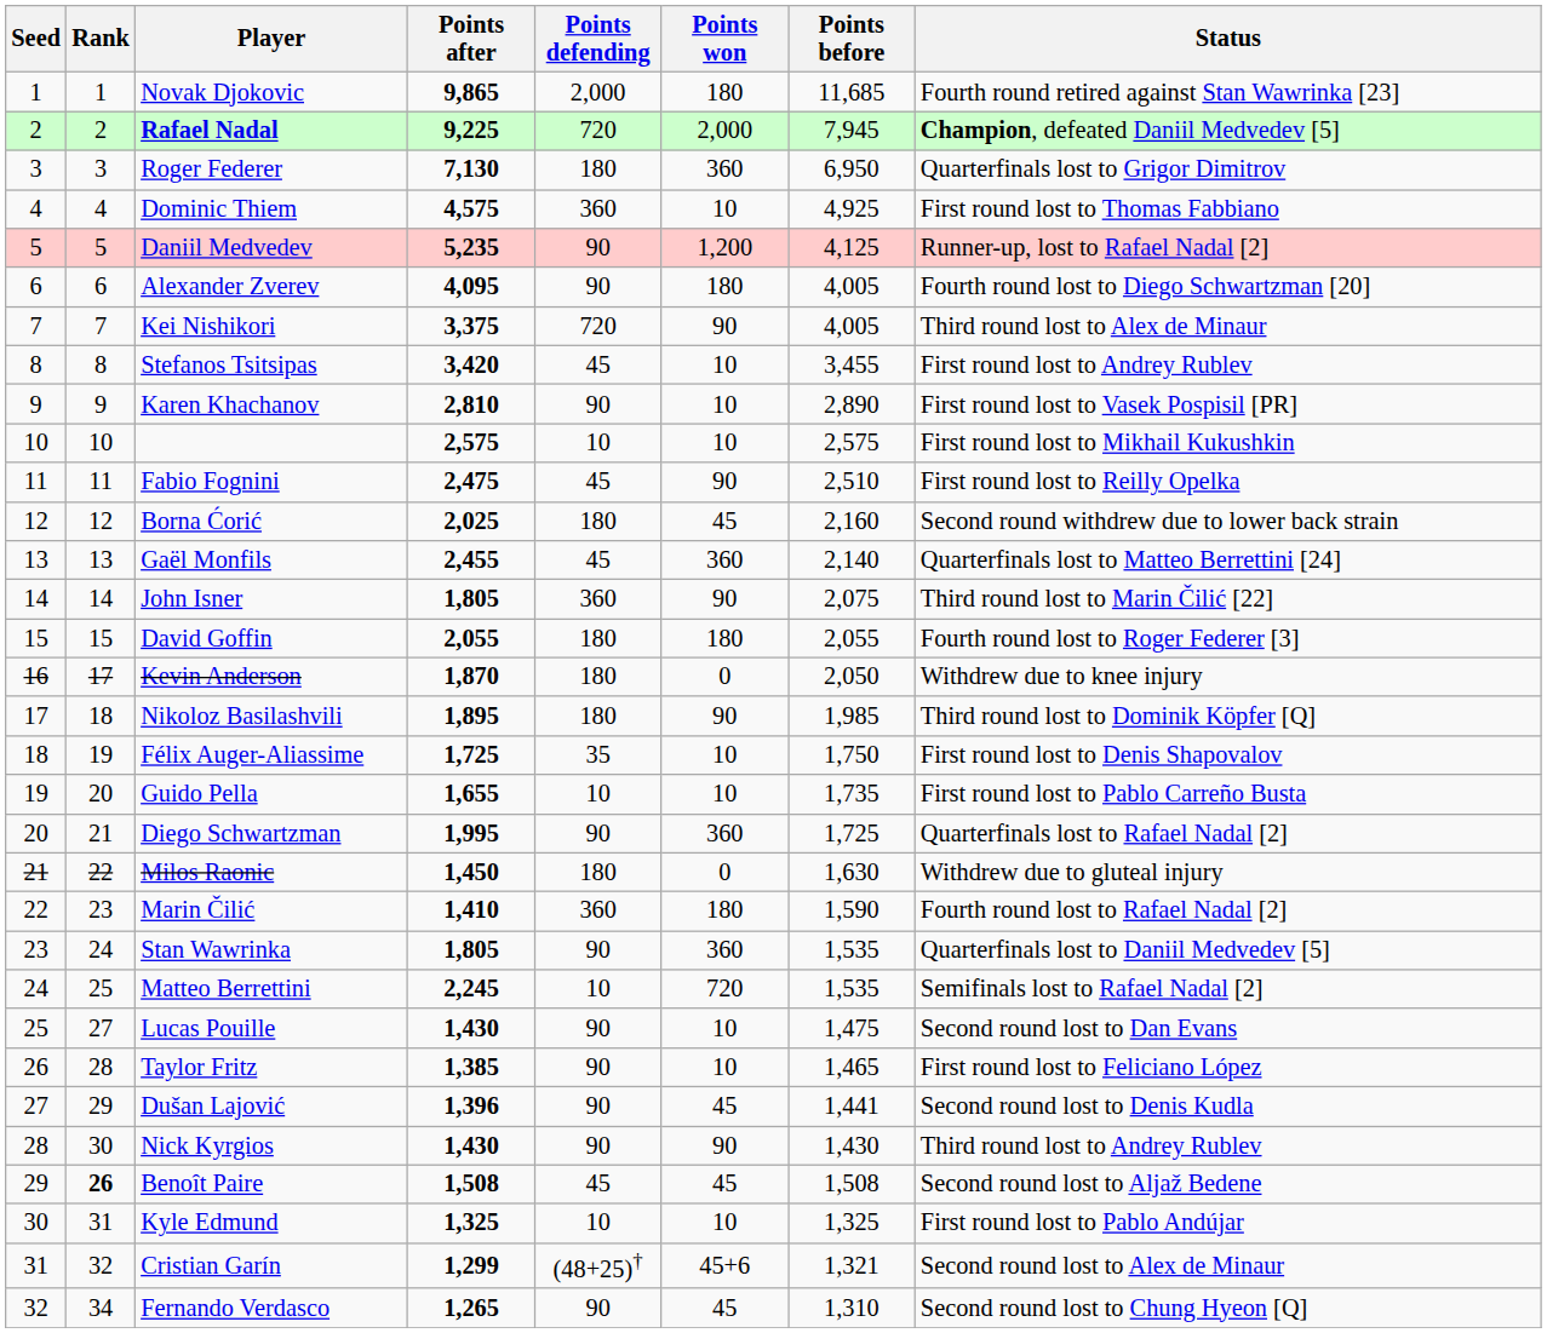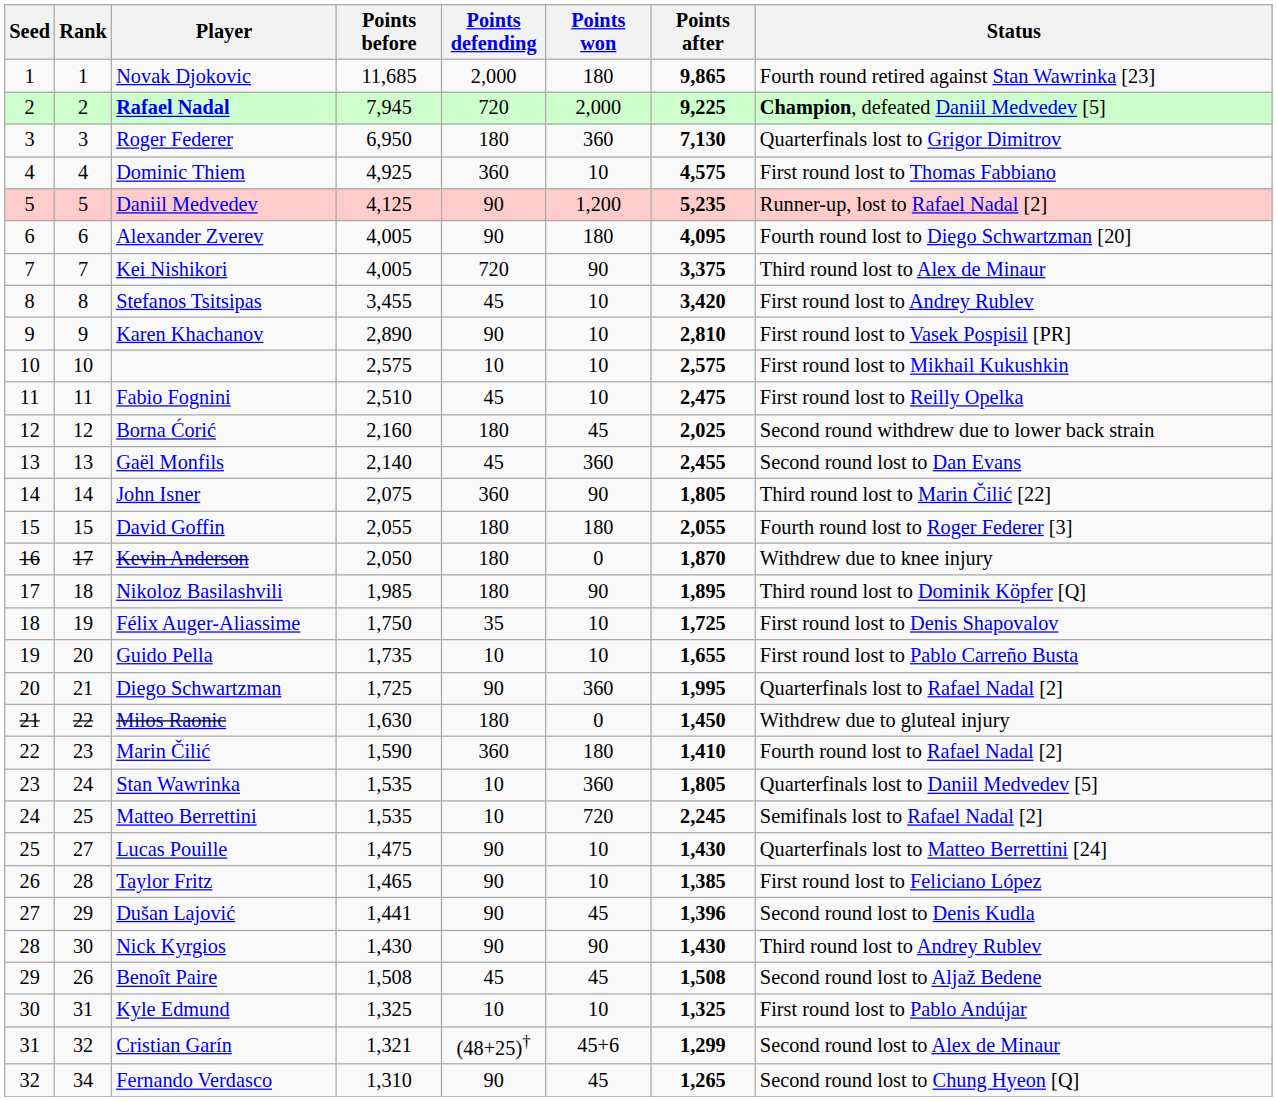 <table class="wikitable sortable" style="text-align:center;">
 <tr>
 <th style="width:30px;">Seed</th>
 <th style="width:30px;">Rank</th>
 <th style="width:170px;">Player</th>
-<th style="width:75px;">Points <br>after</th>
+<th style="width:75px;">Points <br>before</th>
 <th style="width:75px;"><a href='#'>Points defending</a></th>
 <th style="width:75px;"><a href='#'>Points won</a></th>
-<th style="width:75px;">Points <br>before</th>
+<th style="width:75px;">Points <br>after</th>
 <th style="width:400px;">Status</th>
 </tr>
 <tr>
 <td>1</td>
 <td>1</td>
 <td align="left"> <a href='#'>Novak Djokovic</a></td>
-<td><strong>9,865</strong></td>
+<td>11,685</td>
 <td>2,000</td>
 <td>180</td>
-<td>11,685</td>
+<td><strong>9,865</strong></td>
 <td align="left">Fourth round retired against  <a href='#'>Stan Wawrinka</a> [23]</td>
 </tr>
 <tr style="background:#cfc;">
 <td>2</td>
 <td>2</td>
 <td align="left"> <strong><a href='#'>Rafael Nadal</a></strong></td>
-<td><strong>9,225</strong></td>
+<td>7,945</td>
 <td>720</td>
 <td>2,000</td>
-<td>7,945</td>
+<td><strong>9,225</strong></td>
 <td align="left"><strong>Champion</strong>, defeated  <a href='#'>Daniil Medvedev</a> [5]</td>
 </tr>
 <tr>
 <td>3</td>
 <td>3</td>
 <td align="left"> <a href='#'>Roger Federer</a></td>
-<td><strong>7,130</strong></td>
+<td>6,950</td>
 <td>180</td>
 <td>360</td>
-<td>6,950</td>
+<td><strong>7,130</strong></td>
 <td align="left">Quarterfinals lost to   <a href='#'>Grigor Dimitrov</a></td>
 </tr>
 <tr>
 <td>4</td>
 <td>4</td>
 <td align="left"> <a href='#'>Dominic Thiem</a></td>
-<td><strong>4,575</strong></td>
+<td>4,925</td>
 <td>360</td>
 <td>10</td>
-<td>4,925</td>
+<td><strong>4,575</strong></td>
 <td align="left">First round lost to  <a href='#'>Thomas Fabbiano</a></td>
 </tr>
 <tr style="background:#fcc;">
 <td>5</td>
 <td>5</td>
 <td align="left"> <a href='#'>Daniil Medvedev</a></td>
-<td><strong>5,235</strong></td>
+<td>4,125</td>
 <td>90</td>
 <td>1,200</td>
-<td>4,125</td>
+<td><strong>5,235</strong></td>
 <td align="left">Runner-up, lost to  <a href='#'>Rafael Nadal</a> [2]</td>
 </tr>
 <tr>
 <td>6</td>
 <td>6</td>
 <td align="left"> <a href='#'>Alexander Zverev</a></td>
-<td><strong>4,095</strong></td>
+<td>4,005</td>
 <td>90</td>
 <td>180</td>
-<td>4,005</td>
+<td><strong>4,095</strong></td>
 <td align="left">Fourth round lost to  <a href='#'>Diego Schwartzman</a> [20]</td>
 </tr>
 <tr>
 <td>7</td>
 <td>7</td>
 <td align="left"> <a href='#'>Kei Nishikori</a></td>
-<td><strong>3,375</strong></td>
+<td>4,005</td>
 <td>720</td>
 <td>90</td>
-<td>4,005</td>
+<td><strong>3,375</strong></td>
 <td align="left">Third round lost to  <a href='#'>Alex de Minaur</a></td>
 </tr>
 <tr>
 <td>8</td>
 <td>8</td>
 <td align="left"> <a href='#'>Stefanos Tsitsipas</a></td>
-<td><strong>3,420</strong></td>
+<td>3,455</td>
 <td>45</td>
 <td>10</td>
-<td>3,455</td>
+<td><strong>3,420</strong></td>
 <td align="left">First round lost to  <a href='#'>Andrey Rublev</a></td>
 </tr>
 <tr>
 <td>9</td>
 <td>9</td>
 <td align="left"> <a href='#'>Karen Khachanov</a></td>
-<td><strong>2,810</strong></td>
+<td>2,890</td>
 <td>90</td>
 <td>10</td>
-<td>2,890</td>
+<td><strong>2,810</strong></td>
 <td align="left">First round lost to  <a href='#'>Vasek Pospisil</a> [PR]</td>
 </tr>
 <tr>
 <td>10</td>
 <td>10</td>
 <td align="left"></td>
-<td><strong>2,575</strong></td>
+<td>2,575</td>
 <td>10</td>
 <td>10</td>
-<td>2,575</td>
+<td><strong>2,575</strong></td>
 <td align="left">First round lost to  <a href='#'>Mikhail Kukushkin</a></td>
 </tr>
 <tr>
 <td>11</td>
 <td>11</td>
 <td align="left"> <a href='#'>Fabio Fognini</a></td>
+<td>2,510</td>
+<td>45</td>
+<td>10</td>
 <td><strong>2,475</strong></td>
-<td>45</td>
-<td>90</td>
-<td>2,510</td>
 <td align="left">First round lost to  <a href='#'>Reilly Opelka</a></td>
 </tr>
 <tr>
 <td>12</td>
 <td>12</td>
 <td align="left"> <a href='#'>Borna Ćorić</a></td>
-<td><strong>2,025</strong></td>
+<td>2,160</td>
 <td>180</td>
 <td>45</td>
-<td>2,160</td>
+<td><strong>2,025</strong></td>
 <td align="left">Second round withdrew due to lower back strain</td>
 </tr>
 <tr>
 <td>13</td>
 <td>13</td>
 <td align="left"> <a href='#'>Gaël Monfils</a></td>
-<td><strong>2,455</strong></td>
+<td>2,140</td>
 <td>45</td>
 <td>360</td>
-<td>2,140</td>
-<td align="left">Quarterfinals lost to  <a href='#'>Matteo Berrettini</a> [24]</td>
+<td><strong>2,455</strong></td>
+<td align="left">Second round lost to  <a href='#'>Dan Evans</a></td>
 </tr>
 <tr>
 <td>14</td>
 <td>14</td>
 <td align="left"> <a href='#'>John Isner</a></td>
-<td><strong>1,805</strong></td>
+<td>2,075</td>
 <td>360</td>
 <td>90</td>
-<td>2,075</td>
+<td><strong>1,805</strong></td>
 <td align="left">Third round lost to  <a href='#'>Marin Čilić</a> [22]</td>
 </tr>
 <tr>
 <td>15</td>
 <td>15</td>
 <td align="left"> <a href='#'>David Goffin</a></td>
-<td><strong>2,055</strong></td>
+<td>2,055</td>
 <td>180</td>
 <td>180</td>
-<td>2,055</td>
+<td><strong>2,055</strong></td>
 <td align="left">Fourth round lost to  <a href='#'>Roger Federer</a> [3]</td>
 </tr>
 <tr>
 <td><s>16</s></td>
 <td><s>17</s></td>
 <td align="left"><s> <a href='#'>Kevin Anderson</a></s></td>
-<td><strong>1,870</strong></td>
+<td>2,050</td>
 <td>180</td>
 <td>0</td>
-<td>2,050</td>
+<td><strong>1,870</strong></td>
 <td align="left">Withdrew due to knee injury</td>
 </tr>
 <tr>
 <td>17</td>
 <td>18</td>
 <td align="left"> <a href='#'>Nikoloz Basilashvili</a></td>
-<td><strong>1,895</strong></td>
+<td>1,985</td>
 <td>180</td>
 <td>90</td>
-<td>1,985</td>
+<td><strong>1,895</strong></td>
 <td align="left">Third round lost to  <a href='#'>Dominik Köpfer</a> [Q]</td>
 </tr>
 <tr>
 <td>18</td>
 <td>19</td>
 <td align="left"> <a href='#'>Félix Auger-Aliassime</a></td>
-<td><strong>1,725</strong></td>
+<td>1,750</td>
 <td>35</td>
 <td>10</td>
-<td>1,750</td>
+<td><strong>1,725</strong></td>
 <td align="left">First round lost to   <a href='#'>Denis Shapovalov</a></td>
 </tr>
 <tr>
 <td>19</td>
 <td>20</td>
 <td align="left"> <a href='#'>Guido Pella</a></td>
-<td><strong>1,655</strong></td>
+<td>1,735</td>
 <td>10</td>
 <td>10</td>
-<td>1,735</td>
+<td><strong>1,655</strong></td>
 <td align="left">First round lost to  <a href='#'>Pablo Carreño Busta</a></td>
 </tr>
 <tr>
 <td>20</td>
 <td>21</td>
 <td align="left"> <a href='#'>Diego Schwartzman</a></td>
-<td><strong>1,995</strong></td>
+<td>1,725</td>
 <td>90</td>
 <td>360</td>
-<td>1,725</td>
+<td><strong>1,995</strong></td>
 <td align="left">Quarterfinals lost to  <a href='#'>Rafael Nadal</a> [2]</td>
 </tr>
 <tr>
 <td><s>21</s></td>
 <td><s>22</s></td>
 <td align="left"><s> <a href='#'>Milos Raonic</a></s></td>
-<td><strong>1,450</strong></td>
+<td>1,630</td>
 <td>180</td>
 <td>0</td>
-<td>1,630</td>
+<td><strong>1,450</strong></td>
 <td align="left">Withdrew due to gluteal injury</td>
 </tr>
 <tr>
 <td>22</td>
 <td>23</td>
 <td align="left"> <a href='#'>Marin Čilić</a></td>
-<td><strong>1,410</strong></td>
+<td>1,590</td>
 <td>360</td>
 <td>180</td>
-<td>1,590</td>
+<td><strong>1,410</strong></td>
 <td align="left">Fourth round lost to  <a href='#'>Rafael Nadal</a> [2]</td>
 </tr>
 <tr>
 <td>23</td>
 <td>24</td>
 <td align="left"> <a href='#'>Stan Wawrinka</a></td>
+<td>1,535</td>
+<td>10</td>
+<td>360</td>
 <td><strong>1,805</strong></td>
-<td>90</td>
-<td>360</td>
-<td>1,535</td>
 <td align="left">Quarterfinals lost to  <a href='#'>Daniil Medvedev</a> [5]</td>
 </tr>
 <tr>
 <td>24</td>
 <td>25</td>
 <td align="left"> <a href='#'>Matteo Berrettini</a></td>
-<td><strong>2,245</strong></td>
+<td>1,535</td>
 <td>10</td>
 <td>720</td>
-<td>1,535</td>
+<td><strong>2,245</strong></td>
 <td align="left">Semifinals lost to  <a href='#'>Rafael Nadal</a> [2]</td>
 </tr>
 <tr>
 <td>25</td>
 <td>27</td>
 <td align="left"> <a href='#'>Lucas Pouille</a></td>
-<td><strong>1,430</strong></td>
+<td>1,475</td>
 <td>90</td>
 <td>10</td>
-<td>1,475</td>
-<td align="left">Second round lost to  <a href='#'>Dan Evans</a></td>
+<td><strong>1,430</strong></td>
+<td align="left">Quarterfinals lost to  <a href='#'>Matteo Berrettini</a> [24]</td>
 </tr>
 <tr>
 <td>26</td>
 <td>28</td>
 <td align="left"> <a href='#'>Taylor Fritz</a></td>
-<td><strong>1,385</strong></td>
+<td>1,465</td>
 <td>90</td>
 <td>10</td>
-<td>1,465</td>
+<td><strong>1,385</strong></td>
 <td align="left">First round lost to  <a href='#'>Feliciano López</a></td>
 </tr>
 <tr>
 <td>27</td>
 <td>29</td>
 <td align="left"> <a href='#'>Dušan Lajović</a></td>
-<td><strong>1,396</strong></td>
+<td>1,441</td>
 <td>90</td>
 <td>45</td>
-<td>1,441</td>
+<td><strong>1,396</strong></td>
 <td align="left">Second round lost to  <a href='#'>Denis Kudla</a></td>
 </tr>
 <tr>
 <td>28</td>
 <td>30</td>
 <td align="left"> <a href='#'>Nick Kyrgios</a></td>
-<td><strong>1,430</strong></td>
+<td>1,430</td>
 <td>90</td>
 <td>90</td>
-<td>1,430</td>
+<td><strong>1,430</strong></td>
 <td align="left">Third round lost to  <a href='#'>Andrey Rublev</a></td>
 </tr>
 <tr>
 <td>29</td>
-<td><strong>26</strong></td>
+<td>26</td>
 <td align="left"> <a href='#'>Benoît Paire</a></td>
-<td><strong>1,508</strong></td>
+<td>1,508</td>
 <td>45</td>
 <td>45</td>
-<td>1,508</td>
+<td><strong>1,508</strong></td>
 <td align="left">Second round lost to  <a href='#'>Aljaž Bedene</a></td>
 </tr>
 <tr>
 <td>30</td>
 <td>31</td>
 <td align="left"> <a href='#'>Kyle Edmund</a></td>
-<td><strong>1,325</strong></td>
+<td>1,325</td>
 <td>10</td>
 <td>10</td>
-<td>1,325</td>
+<td><strong>1,325</strong></td>
 <td align="left">First round lost to  <a href='#'>Pablo Andújar</a></td>
 </tr>
 <tr>
 <td>31</td>
 <td>32</td>
 <td align="left"> <a href='#'>Cristian Garín</a></td>
-<td><strong>1,299</strong></td>
+<td>1,321</td>
 <td>(48+25)<sup>†</sup></td>
 <td>45+6</td>
-<td>1,321</td>
+<td><strong>1,299</strong></td>
 <td align="left">Second round lost to  <a href='#'>Alex de Minaur</a></td>
 </tr>
 <tr>
 <td>32</td>
 <td>34</td>
 <td align="left"> <a href='#'>Fernando Verdasco</a></td>
-<td><strong>1,265</strong></td>
+<td>1,310</td>
 <td>90</td>
 <td>45</td>
-<td>1,310</td>
+<td><strong>1,265</strong></td>
 <td align="left">Second round lost to  <a href='#'>Chung Hyeon</a> [Q]</td>
 </tr>
 </table>
